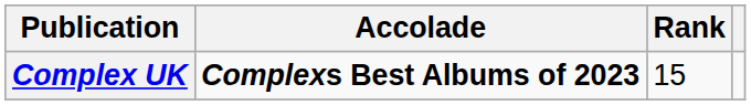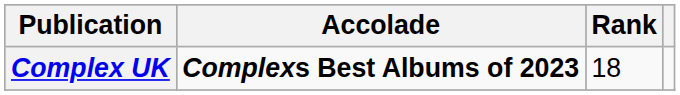 <table class="wikitable plainrowheaders">
 <tr>
 <th>Publication</th>
 <th>Accolade</th>
 <th>Rank</th>
 <th class="unsortable"></th>
 </tr>
 <tr>
 <th scope="row"><em><a href='#'>Complex UK</a></em></th>
 <td><strong><em>Complex</em>s Best Albums of 2023</strong></td>
-<td>15</td>
+<td>18</td>
 <td></td>
 </tr>
 </table>
